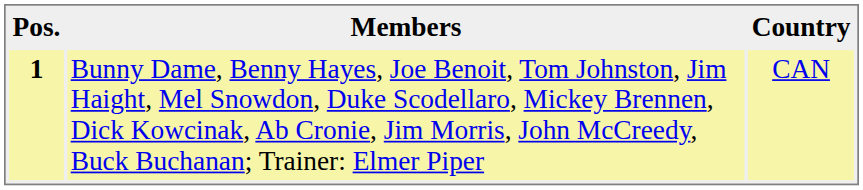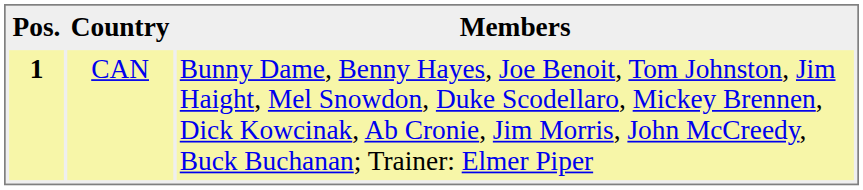 <table style="border-style:solid; border-width:1px; border-color:#808080; background-color:#EFEFEF;" cellspacing="2" cellpadding="2" width="500">
 <tr bgcolor="#EFEFEF">
 <th>Pos.</th>
+<th>Country</th>
 <th>Members</th>
-<th>Country</th>
 </tr>
 <tr align="center" valign="top" bgcolor="#F7F6A8">
 <th>1</th>
+<td><a href='#'>CAN</a></td>
 <td align="left"><a href='#'>Bunny Dame</a>, <a href='#'>Benny Hayes</a>, <a href='#'>Joe Benoit</a>, <a href='#'>Tom Johnston</a>, <a href='#'>Jim Haight</a>, <a href='#'>Mel Snowdon</a>, <a href='#'>Duke Scodellaro</a>, <a href='#'>Mickey Brennen</a>, <a href='#'>Dick Kowcinak</a>, <a href='#'>Ab Cronie</a>, <a href='#'>Jim Morris</a>, <a href='#'>John McCreedy</a>, <a href='#'>Buck Buchanan</a>; Trainer: <a href='#'>Elmer Piper</a></td>
-<td><a href='#'>CAN</a></td>
 </tr>
 </table>
